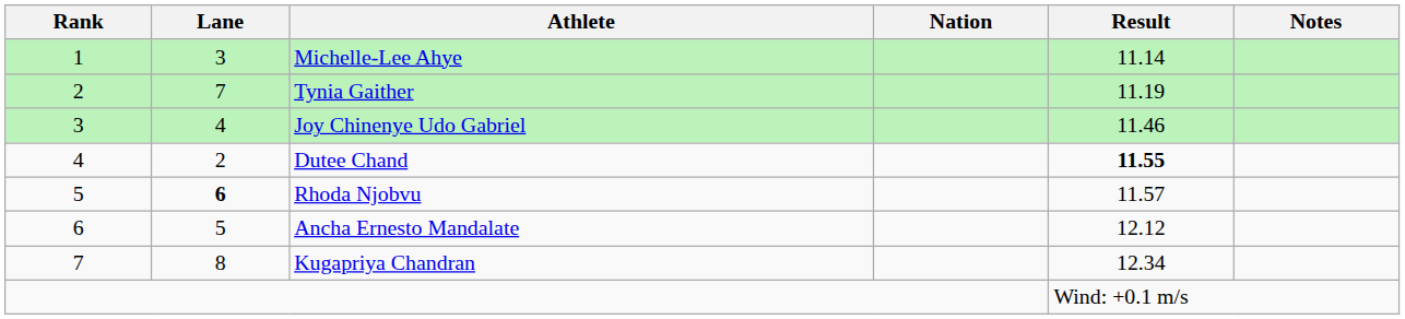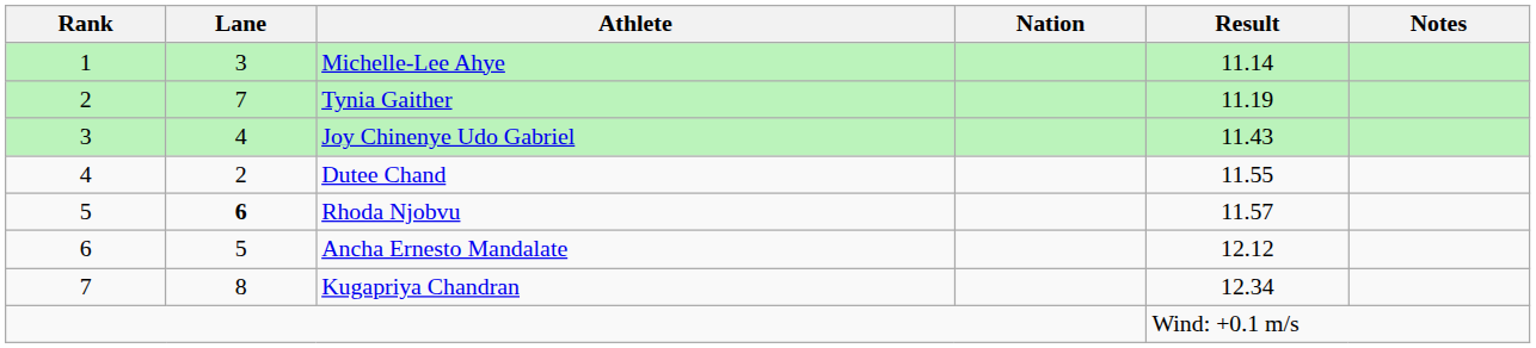 <table class="wikitable sortable" style="text-align:center;width: 65%;">
 <tr>
 <th>Rank</th>
 <th>Lane</th>
 <th>Athlete</th>
 <th>Nation</th>
 <th>Result</th>
 <th>Notes</th>
 </tr>
 <tr bgcolor=#bbf3bb>
 <td>1</td>
 <td>3</td>
 <td align=left><a href='#'>Michelle-Lee Ahye</a></td>
 <td align=left></td>
 <td>11.14</td>
 <td></td>
 </tr>
 <tr bgcolor=#bbf3bb>
 <td>2</td>
 <td>7</td>
 <td align=left><a href='#'>Tynia Gaither</a></td>
 <td align=left></td>
 <td>11.19</td>
 <td></td>
 </tr>
 <tr bgcolor=#bbf3bb>
 <td>3</td>
 <td>4</td>
 <td align=left><a href='#'>Joy Chinenye Udo Gabriel</a></td>
 <td align=left></td>
-<td>11.46</td>
+<td>11.43</td>
 <td></td>
 </tr>
 <tr>
 <td>4</td>
 <td>2</td>
 <td align=left><a href='#'>Dutee Chand</a></td>
 <td align=left></td>
-<td><strong>11.55</strong></td>
+<td>11.55</td>
 <td></td>
 </tr>
 <tr>
 <td>5</td>
 <td><strong>6</strong></td>
 <td align=left><a href='#'>Rhoda Njobvu</a></td>
 <td align=left></td>
 <td>11.57</td>
 <td></td>
 </tr>
 <tr>
 <td>6</td>
 <td>5</td>
 <td align=left><a href='#'>Ancha Ernesto Mandalate</a></td>
 <td align=left></td>
 <td>12.12</td>
 <td></td>
 </tr>
 <tr>
 <td>7</td>
 <td>8</td>
 <td align=left><a href='#'>Kugapriya Chandran</a></td>
 <td align=left></td>
 <td>12.34</td>
 <td></td>
 </tr>
 <tr class="sortbottom">
 <td colspan="4"></td>
 <td colspan="2" style="text-align:left;">Wind: +0.1 m/s</td>
 </tr>
 </table>
